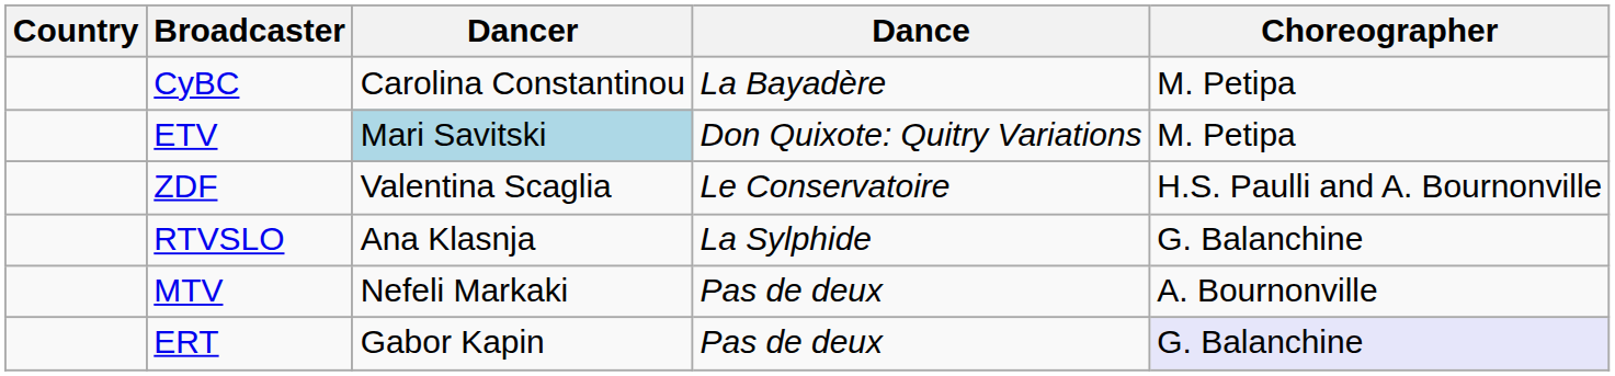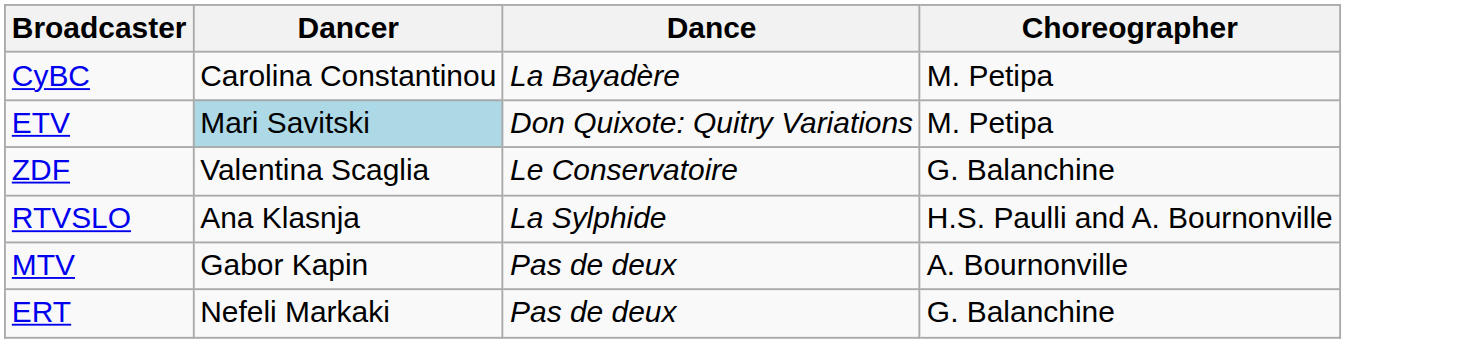 <table class="wikitable">
 <tr>
-<th>Country</th>
 <th>Broadcaster</th>
 <th>Dancer</th>
 <th>Dance</th>
 <th>Choreographer</th>
 </tr>
 <tr>
-<td></td>
 <td><a href='#'>CyBC</a></td>
 <td>Carolina Constantinou</td>
 <td><em>La Bayadère</em></td>
 <td>M. Petipa</td>
 </tr>
 <tr>
-<td></td>
 <td><a href='#'>ETV</a></td>
 <td style="background: lightblue;">Mari Savitski</td>
 <td><em>Don Quixote: Quitry Variations</em></td>
 <td>M. Petipa</td>
 </tr>
 <tr>
-<td></td>
 <td><a href='#'>ZDF</a></td>
 <td>Valentina Scaglia</td>
 <td><em>Le Conservatoire</em></td>
+<td>G. Balanchine</td>
+</tr>
+<tr>
+<td><a href='#'>RTVSLO</a></td>
+<td>Ana Klasnja</td>
+<td><em>La Sylphide</em></td>
 <td>H.S. Paulli and A. Bournonville</td>
 </tr>
 <tr>
-<td></td>
-<td><a href='#'>RTVSLO</a></td>
-<td>Ana Klasnja</td>
-<td><em>La Sylphide</em></td>
-<td>G. Balanchine</td>
-</tr>
-<tr>
-<td></td>
 <td><a href='#'>MTV</a></td>
-<td>Nefeli Markaki</td>
+<td>Gabor Kapin</td>
 <td><em>Pas de deux</em></td>
 <td>A. Bournonville</td>
 </tr>
 <tr>
-<td></td>
 <td><a href='#'>ERT</a></td>
-<td>Gabor Kapin</td>
+<td>Nefeli Markaki</td>
 <td><em>Pas de deux</em></td>
-<td style="background: lavender;">G. Balanchine</td>
+<td>G. Balanchine</td>
 </tr>
 </table>
